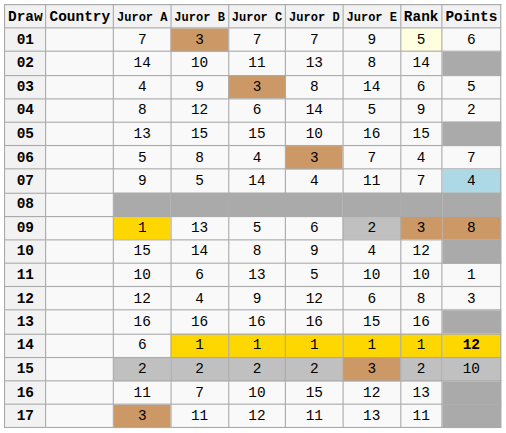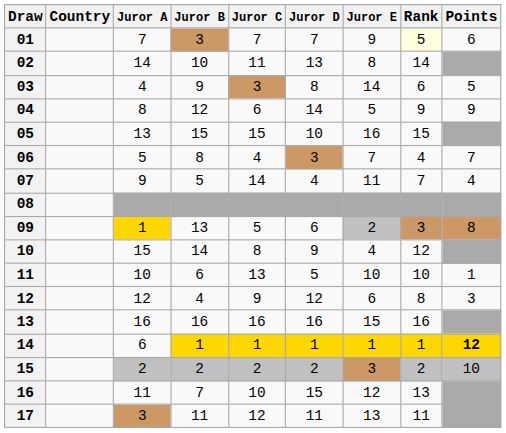 <table class="sortable wikitable collapsible plainrowheaders" style="text-align:center;">
 <tr>
 </tr>
 <tr>
 <th scope="col">Draw</th>
 <th scope="col">Country</th>
 <th scope="col"><small>Juror A</small></th>
 <th scope="col"><small>Juror B</small></th>
 <th scope="col"><small>Juror C</small></th>
 <th scope="col"><small>Juror D</small></th>
 <th scope="col"><small>Juror E</small></th>
 <th scope="col">Rank</th>
 <th scope="col">Points</th>
 </tr>
 <tr>
 <th scope="row" style="text-align:center;">01</th>
 <td style="text-align:left;"></td>
 <td>7</td>
 <td style="background:#CC9966;">3</td>
 <td>7</td>
 <td>7</td>
 <td>9</td>
 <td style="background: lightyellow;">5</td>
 <td>6</td>
 </tr>
 <tr>
 <th scope="row" style="text-align:center;">02</th>
 <td style="text-align:left;"></td>
 <td>14</td>
 <td>10</td>
 <td>11</td>
 <td>13</td>
 <td>8</td>
 <td>14</td>
 <td style="background:#AAAAAA;"></td>
 </tr>
 <tr>
 <th scope="row" style="text-align:center;">03</th>
 <td style="text-align:left;"></td>
 <td>4</td>
 <td>9</td>
 <td style="background:#CC9966;">3</td>
 <td>8</td>
 <td>14</td>
 <td>6</td>
 <td>5</td>
 </tr>
 <tr>
 <th scope="row" style="text-align:center;">04</th>
 <td style="text-align:left;"></td>
 <td>8</td>
 <td>12</td>
 <td>6</td>
 <td>14</td>
 <td>5</td>
 <td>9</td>
-<td>2</td>
+<td>9</td>
 </tr>
 <tr>
 <th scope="row" style="text-align:center;">05</th>
 <td style="text-align:left;"></td>
 <td>13</td>
 <td>15</td>
 <td>15</td>
 <td>10</td>
 <td>16</td>
 <td>15</td>
 <td style="background:#AAAAAA;"></td>
 </tr>
 <tr>
 <th scope="row" style="text-align:center;">06</th>
 <td style="text-align:left;"></td>
 <td>5</td>
 <td>8</td>
 <td>4</td>
 <td style="background:#CC9966;">3</td>
 <td>7</td>
 <td>4</td>
 <td>7</td>
 </tr>
 <tr>
 <th scope="row" style="text-align:center;">07</th>
 <td style="text-align:left;"></td>
 <td>9</td>
 <td>5</td>
 <td>14</td>
 <td>4</td>
 <td>11</td>
 <td>7</td>
-<td style="background: lightblue;">4</td>
+<td>4</td>
 </tr>
 <tr class="sortbottom">
 <th scope="row" style="text-align:center;">08</th>
 <td style="text-align:left;"></td>
 <td style="background:#AAAAAA;"></td>
 <td style="background:#AAAAAA;"></td>
 <td style="background:#AAAAAA;"></td>
 <td style="background:#AAAAAA;"></td>
 <td style="background:#AAAAAA;"></td>
 <td style="background:#AAAAAA;"></td>
 <td style="background:#AAAAAA;"></td>
 </tr>
 <tr>
 <th scope="row" style="text-align:center;">09</th>
 <td style="text-align:left;"></td>
 <td style="background:gold;">1</td>
 <td>13</td>
 <td>5</td>
 <td>6</td>
 <td style="background:silver;">2</td>
 <td style="background:#CC9966;">3</td>
 <td style="background:#CC9966;">8</td>
 </tr>
 <tr>
 <th scope="row" style="text-align:center;">10</th>
 <td style="text-align:left;"></td>
 <td>15</td>
 <td>14</td>
 <td>8</td>
 <td>9</td>
 <td>4</td>
 <td>12</td>
 <td style="background:#AAAAAA;"></td>
 </tr>
 <tr>
 <th scope="row" style="text-align:center;">11</th>
 <td style="text-align:left;"></td>
 <td>10</td>
 <td>6</td>
 <td>13</td>
 <td>5</td>
 <td>10</td>
 <td>10</td>
 <td>1</td>
 </tr>
 <tr>
 <th scope="row" style="text-align:center;">12</th>
 <td style="text-align:left;"></td>
 <td>12</td>
 <td>4</td>
 <td>9</td>
 <td>12</td>
 <td>6</td>
 <td>8</td>
 <td>3</td>
 </tr>
 <tr>
 <th scope="row" style="text-align:center;">13</th>
 <td style="text-align:left;"></td>
 <td>16</td>
 <td>16</td>
 <td>16</td>
 <td>16</td>
 <td>15</td>
 <td>16</td>
 <td style="background:#AAAAAA;"></td>
 </tr>
 <tr>
 <th scope="row" style="text-align:center;">14</th>
 <td style="text-align:left;"></td>
 <td>6</td>
 <td style="background:gold;">1</td>
 <td style="background:gold;">1</td>
 <td style="background:gold;">1</td>
 <td style="background:gold;">1</td>
 <td style="background:gold;">1</td>
 <td style="background:gold;"><strong>12</strong></td>
 </tr>
 <tr>
 <th scope="row" style="text-align:center;">15</th>
 <td style="text-align:left;"></td>
 <td style="background:silver;">2</td>
 <td style="background:silver;">2</td>
 <td style="background:silver;">2</td>
 <td style="background:silver;">2</td>
 <td style="background:#CC9966;">3</td>
 <td style="background:silver;">2</td>
 <td style="background:silver;">10</td>
 </tr>
 <tr>
 <th scope="row" style="text-align:center;">16</th>
 <td style="text-align:left;"></td>
 <td>11</td>
 <td>7</td>
 <td>10</td>
 <td>15</td>
 <td>12</td>
 <td>13</td>
 <td style="background:#AAAAAA;"></td>
 </tr>
 <tr>
 <th scope="row" style="text-align:center;">17</th>
 <td style="text-align:left;"></td>
 <td style="background:#CC9966;">3</td>
 <td>11</td>
 <td>12</td>
 <td>11</td>
 <td>13</td>
 <td>11</td>
 <td style="background:#AAAAAA;"></td>
 </tr>
 </table>
